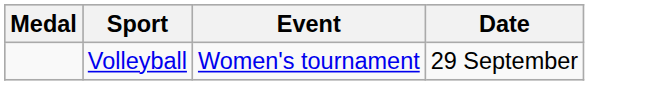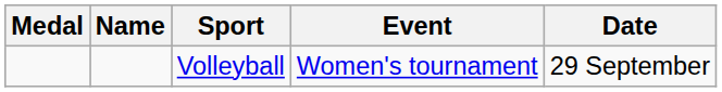 <table class="wikitable sortable" style="font-size:90%">
 <tr>
 <th>Medal</th>
+<th>Name</th>
 <th>Sport</th>
 <th>Event</th>
 <th>Date</th>
 </tr>
 <tr>
 <td></td>
+<td><br></td>
 <td><a href='#'>Volleyball</a></td>
 <td><a href='#'>Women's tournament</a></td>
 <td>29 September</td>
 </tr>
 </table>
